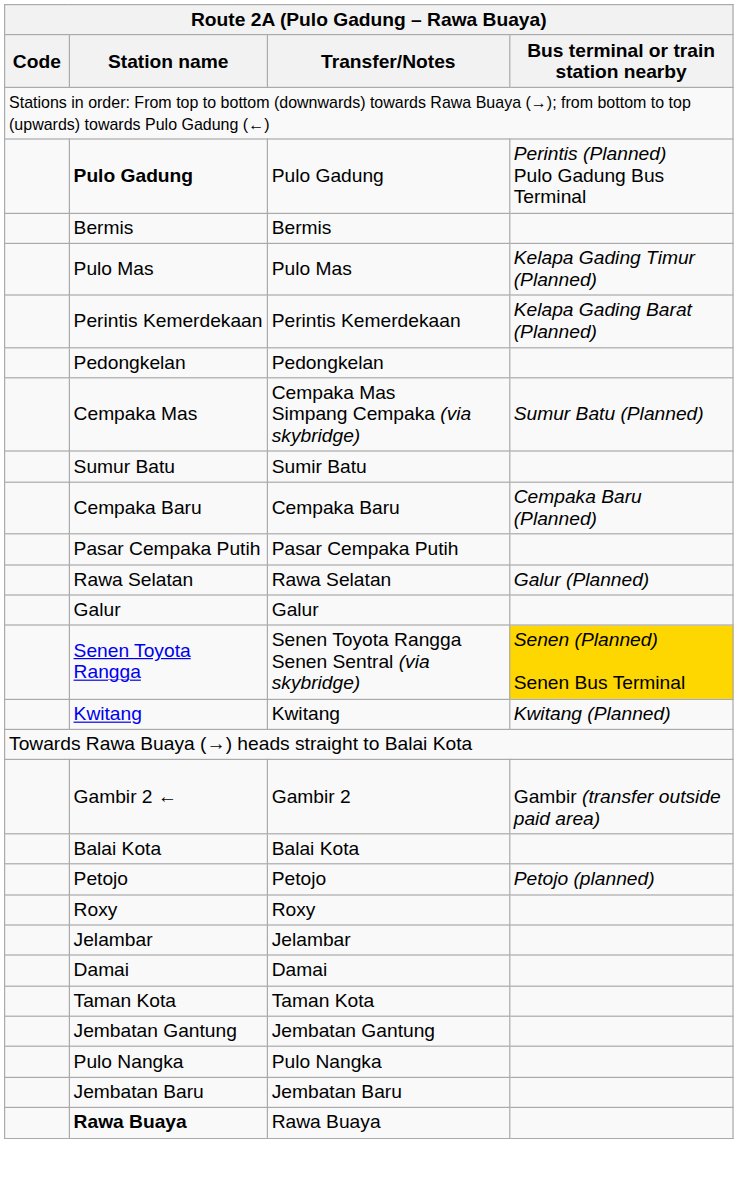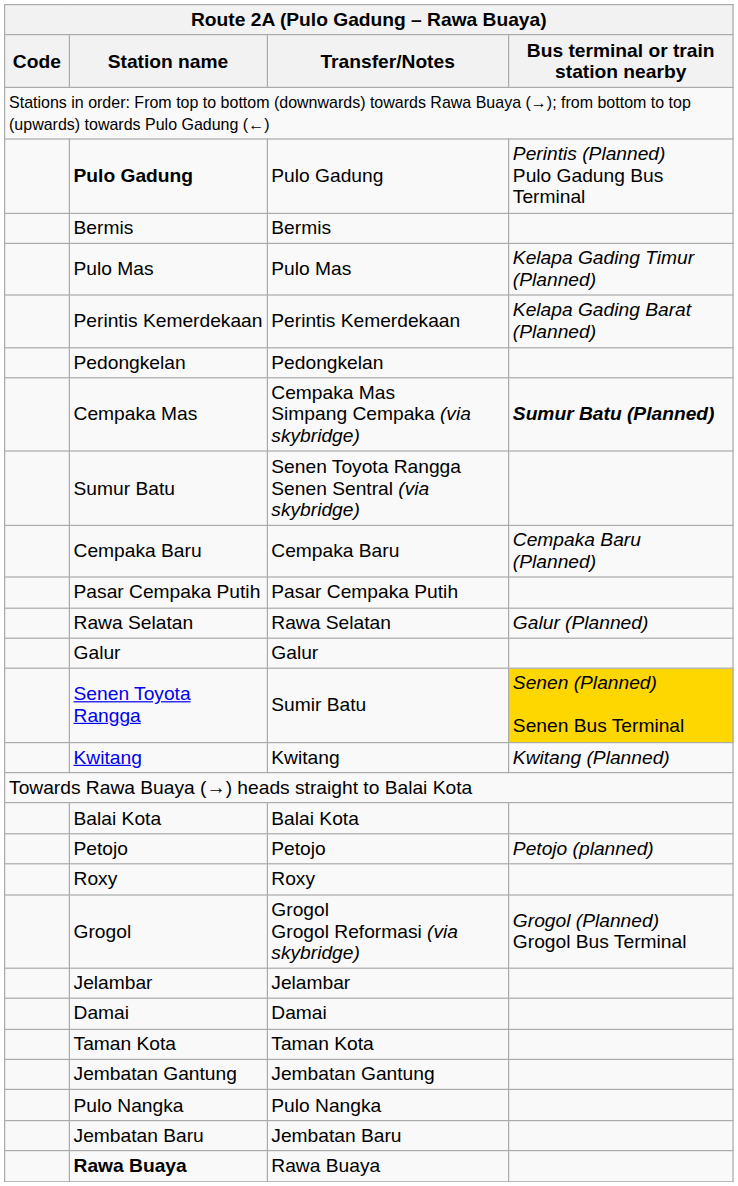 <table class="wikitable" style="font-size:100%">
 <tr>
 <th colspan="4" style="text-align:center"> Route 2A (Pulo Gadung – Rawa Buaya)</th>
 </tr>
 <tr>
 <th width="50">Code</th>
 <th width="190">Station name</th>
 <th width="240">Transfer/Notes</th>
 <th width="240">Bus terminal or train station nearby</th>
 </tr>
 <tr>
 <td colspan="4"><small>Stations in order: From top to bottom (downwards) towards Rawa Buaya (→); from bottom to top (upwards) towards Pulo Gadung (←)</small></td>
 </tr>
 <tr>
 <td style="text-align:center"><strong></strong><br><strong></strong></td>
 <td><strong>Pulo Gadung</strong></td>
 <td>   Pulo Gadung</td>
 <td> <em>Perintis (Planned)</em><br> Pulo Gadung Bus Terminal</td>
 </tr>
 <tr>
 <td style="text-align:center"><strong></strong></td>
 <td>Bermis</td>
 <td> Bermis</td>
 <td></td>
 </tr>
 <tr>
 <td style="text-align:center"><strong></strong></td>
 <td>Pulo Mas</td>
 <td> Pulo Mas</td>
 <td> <em>Kelapa Gading Timur (Planned)</em><br> </td>
 </tr>
 <tr>
 <td style="text-align:center"><strong></strong></td>
 <td>Perintis Kemerdekaan</td>
 <td> Perintis Kemerdekaan</td>
 <td> <em>Kelapa Gading Barat (Planned)</em></td>
 </tr>
 <tr>
 <td style="text-align:center"><strong></strong></td>
 <td>Pedongkelan</td>
 <td> Pedongkelan</td>
 <td></td>
 </tr>
 <tr>
 <td style="text-align:center"><strong></strong></td>
 <td>Cempaka Mas</td>
 <td>  Cempaka Mas<br>  Simpang Cempaka <em>(via skybridge)</em></td>
-<td> <em>Sumur Batu (Planned)</em></td>
+<td><strong> <em>Sumur Batu (Planned)</em></strong></td>
 </tr>
 <tr>
 <td style="text-align:center"><strong></strong></td>
 <td>Sumur Batu</td>
-<td>  Sumir Batu</td>
+<td>   Senen Toyota Rangga<br>  Senen Sentral <em>(via skybridge)</em></td>
 <td></td>
 </tr>
 <tr>
 <td style="text-align:center"><strong></strong></td>
 <td>Cempaka Baru</td>
 <td>  Cempaka Baru</td>
 <td> <em>Cempaka Baru (Planned)</em></td>
 </tr>
 <tr>
 <td style="text-align:center"><strong></strong></td>
 <td>Pasar Cempaka Putih</td>
 <td>  Pasar Cempaka Putih</td>
 <td></td>
 </tr>
 <tr>
 <td style="text-align:center"><strong></strong></td>
 <td>Rawa Selatan</td>
 <td>  Rawa Selatan</td>
 <td> <em>Galur (Planned)</em></td>
 </tr>
 <tr>
 <td style="text-align:center"><strong></strong></td>
 <td>Galur</td>
 <td>  Galur</td>
 <td></td>
 </tr>
 <tr>
 <td style="text-align:center"><strong></strong><br><strong></strong></td>
 <td><a href='#'>Senen Toyota Rangga</a></td>
-<td>   Senen Toyota Rangga<br>  Senen Sentral <em>(via skybridge)</em></td>
+<td>  Sumir Batu</td>
 <td style="background: gold;"> <em>Senen (Planned)</em><br>  <br> Senen Bus Terminal</td>
 </tr>
 <tr>
 <td style="text-align:center"><strong></strong></td>
 <td><a href='#'>Kwitang</a></td>
 <td>   Kwitang</td>
 <td> <em>Kwitang (Planned)</em></td>
 </tr>
 <tr>
 <td colspan="4">Towards Rawa Buaya (→) heads straight to Balai Kota</td>
-</tr>
-<tr>
-<td style="text-align:center"><strong></strong></td>
-<td>Gambir 2 ←</td>
-<td> Gambir 2</td>
-<td> <br> Gambir <em>(transfer outside paid area)</em></td>
 </tr>
 <tr>
 <td style="text-align:center"><strong></strong></td>
 <td>Balai Kota</td>
 <td>     Balai Kota</td>
 <td></td>
 </tr>
 <tr>
 <td style="text-align:center"><strong></strong></td>
 <td>Petojo</td>
 <td>    Petojo</td>
 <td> <em>Petojo (planned)</em></td>
 </tr>
 <tr>
 <td style="text-align:center"><strong></strong></td>
 <td>Roxy</td>
 <td> Roxy</td>
 <td></td>
+</tr>
+<tr>
+<td style="text-align:center"><strong></strong></td>
+<td>Grogol</td>
+<td> Grogol<br>    Grogol Reformasi <em>(via skybridge)</em></td>
+<td> <em>Grogol (Planned)</em><br> Grogol Bus Terminal</td>
 </tr>
 <tr>
 <td style="text-align:center"><strong></strong><br><strong></strong></td>
 <td>Jelambar</td>
 <td>   Jelambar</td>
 <td></td>
 </tr>
 <tr>
 <td style="text-align:center"><strong></strong><br><strong></strong></td>
 <td>Damai</td>
 <td>   Damai</td>
 <td> </td>
 </tr>
 <tr>
 <td style="text-align:center"><strong></strong></td>
 <td>Taman Kota</td>
 <td>  Taman Kota</td>
 <td> </td>
 </tr>
 <tr>
 <td style="text-align:center"><strong></strong></td>
 <td>Jembatan Gantung</td>
 <td>  Jembatan Gantung</td>
 <td></td>
 </tr>
 <tr>
 <td style="text-align:center"><strong></strong></td>
 <td>Pulo Nangka</td>
 <td>  Pulo Nangka</td>
 <td></td>
 </tr>
 <tr>
 <td style="text-align:center"><strong></strong></td>
 <td>Jembatan Baru</td>
 <td>  Jembatan Baru</td>
 <td></td>
 </tr>
 <tr>
 <td style="text-align:center"><strong></strong></td>
 <td><strong>Rawa Buaya</strong></td>
 <td>  Rawa Buaya</td>
 <td></td>
 </tr>
 </table>
